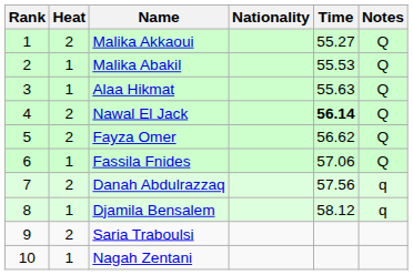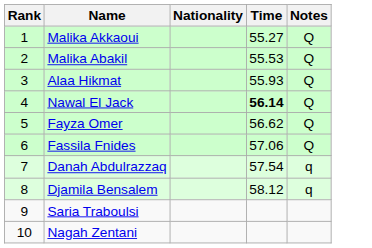 <table class="wikitable sortable" style="text-align:center;font-size:95%">
 <tr>
 <th>Rank</th>
-<th>Heat</th>
 <th>Name</th>
 <th>Nationality</th>
 <th>Time</th>
 <th>Notes</th>
 </tr>
 <tr bgcolor=ccffcc>
 <td>1</td>
-<td>2</td>
 <td align=left><a href='#'>Malika Akkaoui</a></td>
 <td align=left></td>
 <td>55.27</td>
 <td>Q</td>
 </tr>
 <tr bgcolor=ccffcc>
 <td>2</td>
-<td>1</td>
 <td align=left><a href='#'>Malika Abakil</a></td>
 <td align=left></td>
 <td>55.53</td>
 <td>Q</td>
 </tr>
 <tr bgcolor=ccffcc>
 <td>3</td>
-<td>1</td>
 <td align=left><a href='#'>Alaa Hikmat</a></td>
 <td align=left></td>
-<td>55.63</td>
+<td>55.93</td>
 <td>Q</td>
 </tr>
 <tr bgcolor=ccffcc>
 <td>4</td>
-<td>2</td>
 <td align=left><a href='#'>Nawal El Jack</a></td>
 <td align=left></td>
 <td><strong>56.14</strong></td>
 <td>Q</td>
 </tr>
 <tr bgcolor=ccffcc>
 <td>5</td>
-<td>2</td>
 <td align=left><a href='#'>Fayza Omer</a></td>
 <td align=left></td>
 <td>56.62</td>
 <td>Q</td>
 </tr>
 <tr bgcolor=ccffcc>
 <td>6</td>
-<td>1</td>
 <td align=left><a href='#'>Fassila Fnides</a></td>
 <td align=left></td>
 <td>57.06</td>
 <td>Q</td>
 </tr>
 <tr bgcolor=ddffdd>
 <td>7</td>
-<td>2</td>
 <td align=left><a href='#'>Danah Abdulrazzaq</a></td>
 <td align=left></td>
-<td>57.56</td>
+<td>57.54</td>
 <td>q</td>
 </tr>
 <tr bgcolor=ddffdd>
 <td>8</td>
-<td>1</td>
 <td align=left><a href='#'>Djamila Bensalem</a></td>
 <td align=left></td>
 <td>58.12</td>
 <td>q</td>
 </tr>
 <tr>
 <td>9</td>
-<td>2</td>
 <td align=left><a href='#'>Saria Traboulsi</a></td>
 <td align=left></td>
 <td></td>
 <td></td>
 </tr>
 <tr>
 <td>10</td>
-<td>1</td>
 <td align=left><a href='#'>Nagah Zentani</a></td>
 <td align=left></td>
 <td></td>
 <td></td>
 </tr>
 </table>
